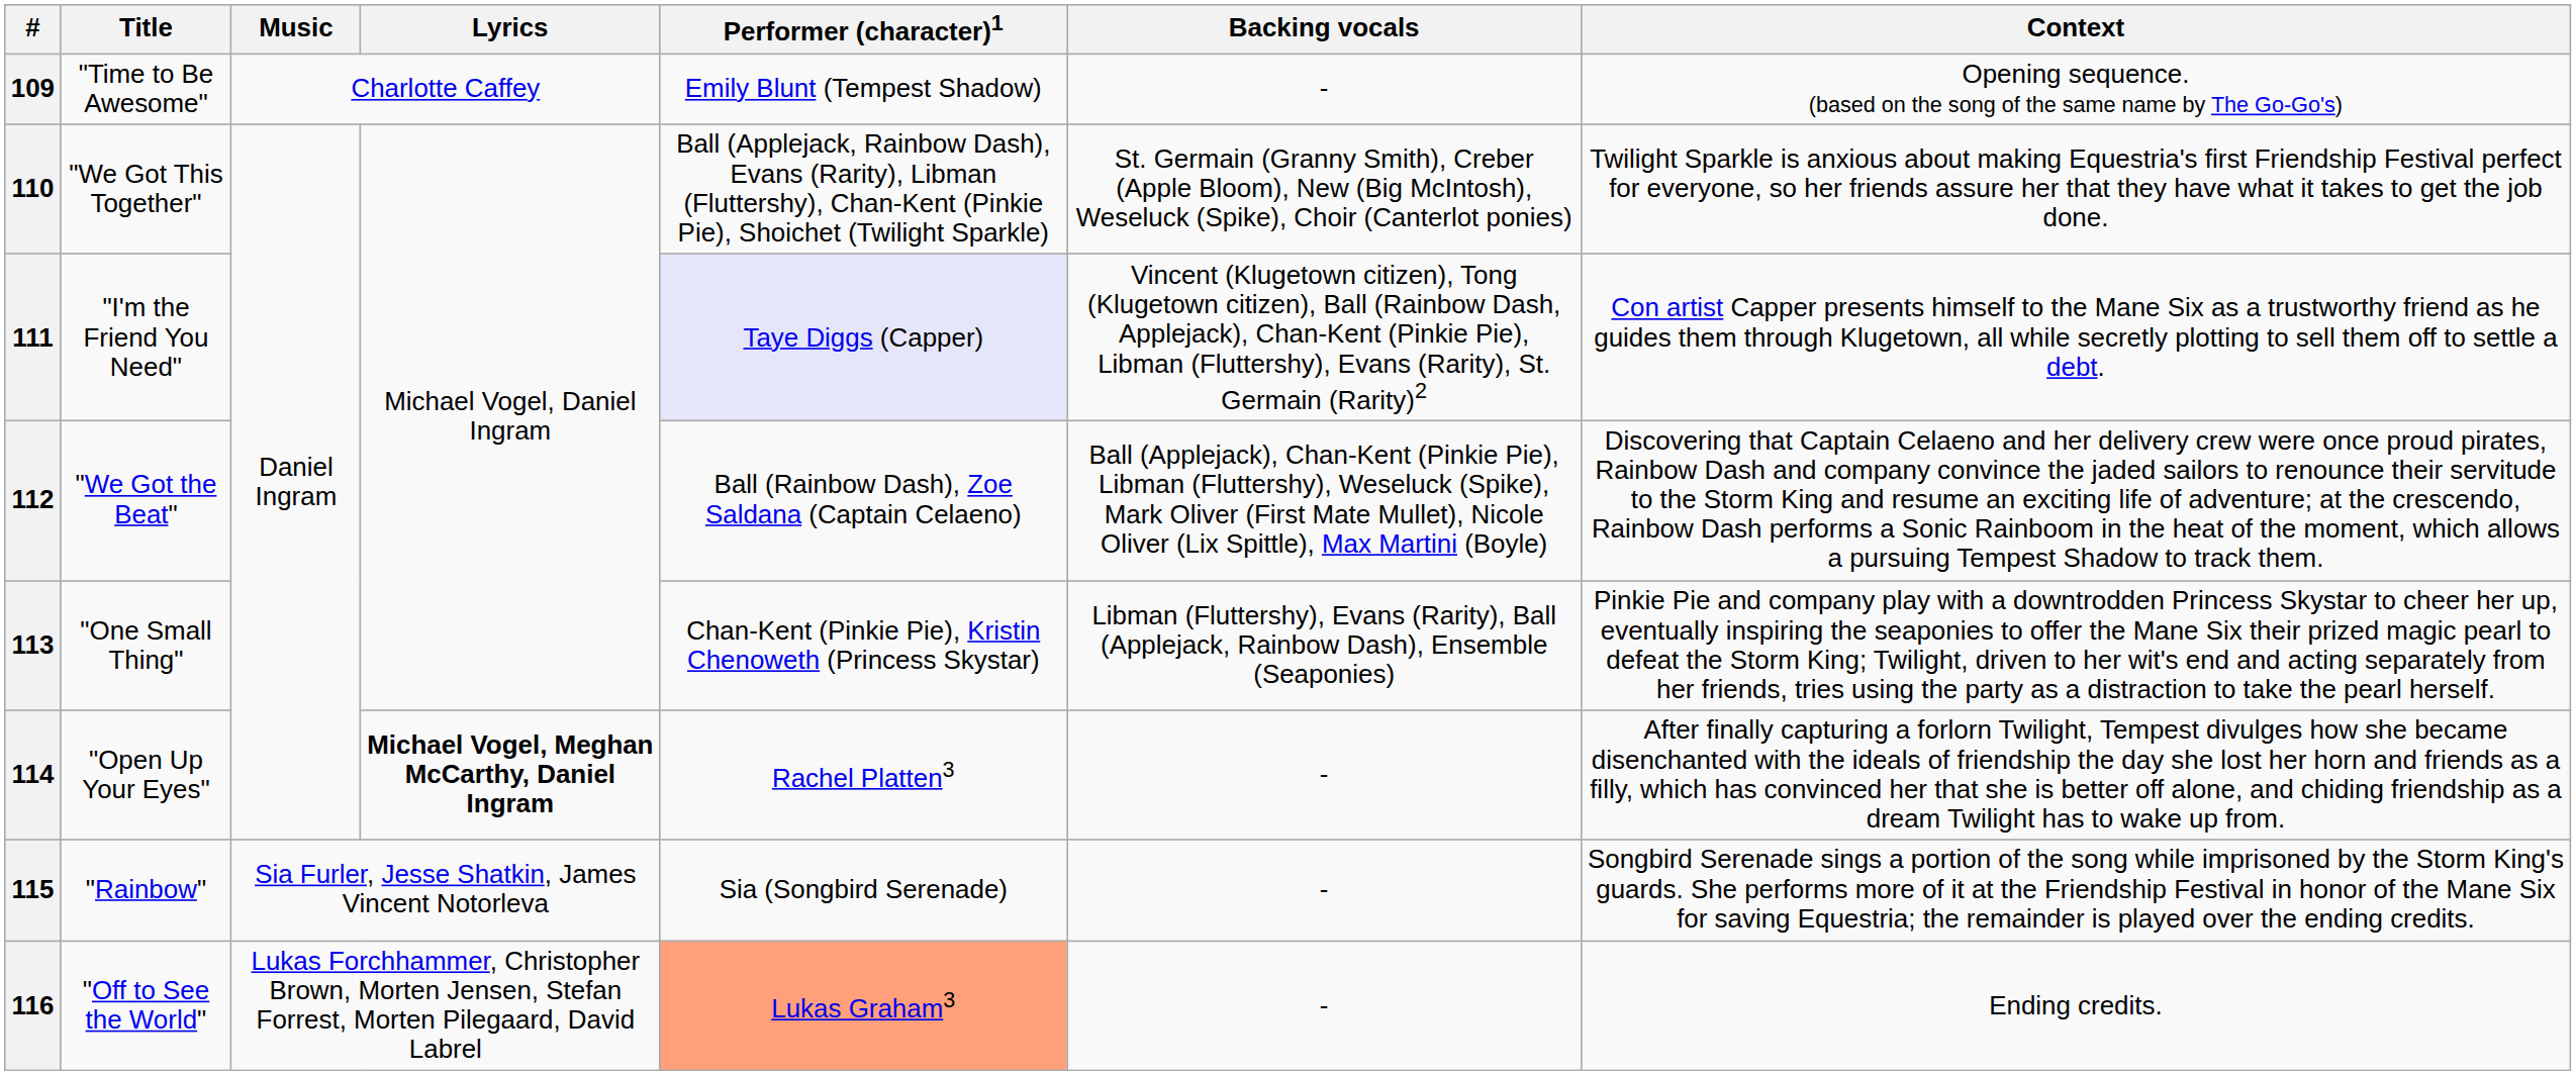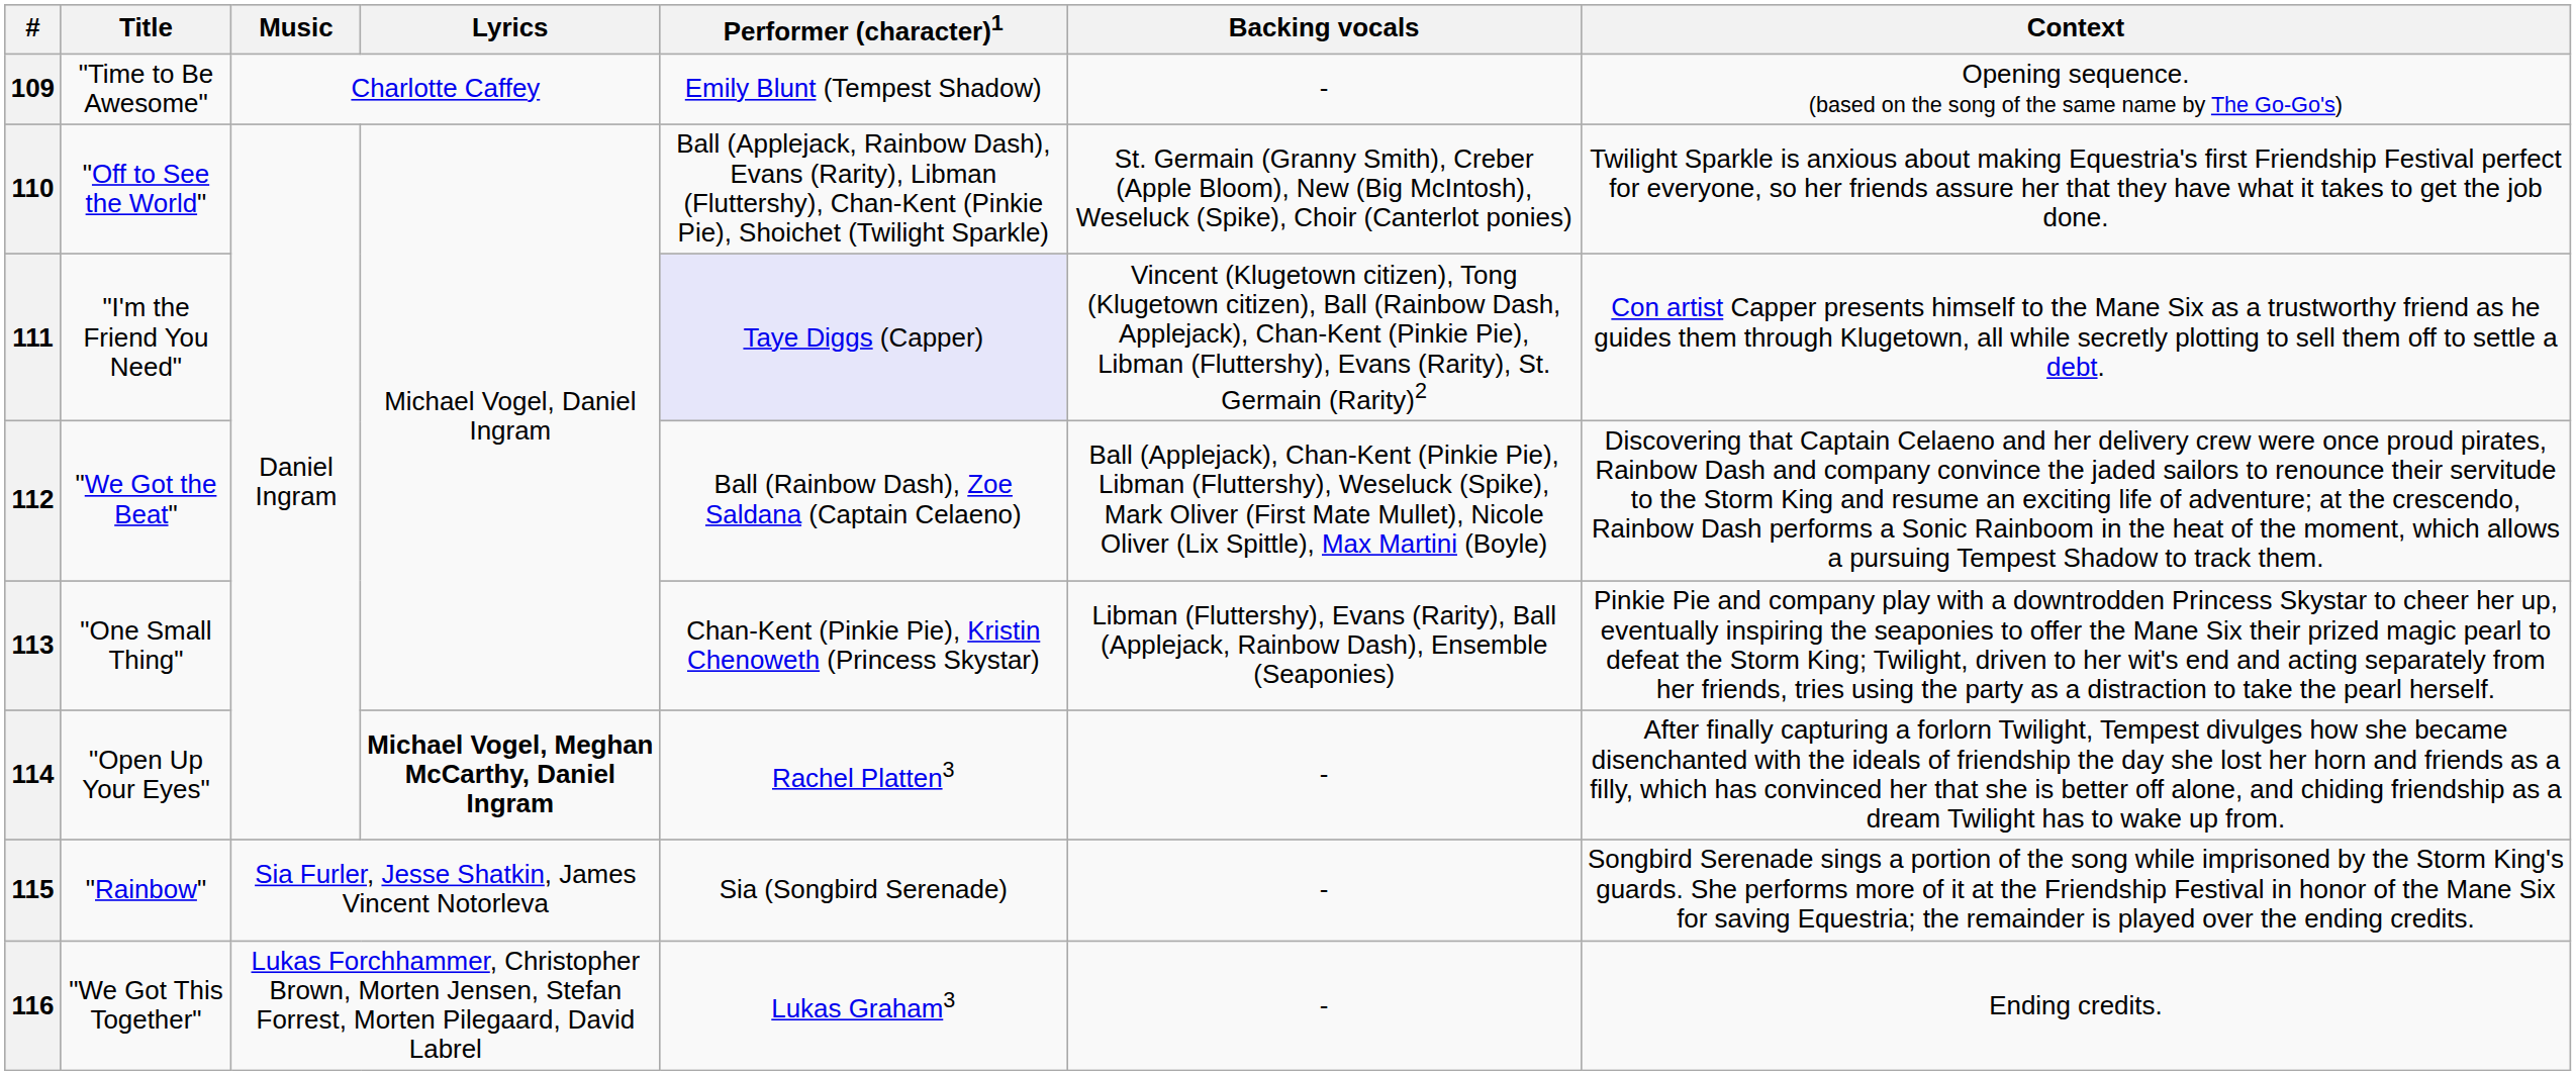 <table class="wikitable sortable" style="text-align: center">
 <tr>
 <th>#</th>
 <th><strong>Title</strong></th>
 <th>Music</th>
 <th>Lyrics</th>
 <th><strong>Performer (character)</strong><sup>1</sup></th>
 <th><strong>Backing vocals</strong></th>
 <th>Context</th>
 </tr>
 <tr>
 <th>109</th>
 <td>"Time to Be Awesome"</td>
 <td colspan=2><a href='#'>Charlotte Caffey</a></td>
 <td><a href='#'>Emily Blunt</a> (Tempest Shadow)</td>
 <td>-</td>
 <td>Opening sequence.<br><small>(based on the song of the same name by <a href='#'>The Go-Go's</a>)</small></td>
 </tr>
 <tr>
 <th>110</th>
-<td>"We Got This Together"</td>
+<td>"<a href='#'>Off to See the World</a>"</td>
 <td rowspan=5>Daniel Ingram</td>
 <td rowspan=4>Michael Vogel, Daniel Ingram</td>
 <td>Ball (Applejack, Rainbow Dash), Evans (Rarity), Libman (Fluttershy), Chan-Kent (Pinkie Pie), Shoichet (Twilight Sparkle)</td>
 <td>St. Germain (Granny Smith), Creber (Apple Bloom), New (Big McIntosh), Weseluck (Spike), Choir (Canterlot ponies)</td>
 <td>Twilight Sparkle is anxious about making Equestria's first Friendship Festival perfect for everyone, so her friends assure her that they have what it takes to get the job done.</td>
 </tr>
 <tr>
 <th>111</th>
 <td>"I'm the Friend You Need"</td>
 <td style="background: lavender;"><a href='#'>Taye Diggs</a> (Capper)</td>
 <td>Vincent (Klugetown citizen), Tong (Klugetown citizen), Ball (Rainbow Dash, Applejack), Chan-Kent (Pinkie Pie), Libman (Fluttershy), Evans (Rarity), St. Germain (Rarity)<sup>2</sup></td>
 <td><a href='#'>Con artist</a> Capper presents himself to the Mane Six as a trustworthy friend as he guides them through Klugetown, all while secretly plotting to sell them off to settle a <a href='#'>debt</a>.</td>
 </tr>
 <tr>
 <th>112</th>
 <td>"<a href='#'>We Got the Beat</a>"</td>
 <td>Ball (Rainbow Dash), <a href='#'>Zoe Saldana</a> (Captain Celaeno)</td>
 <td>Ball (Applejack), Chan-Kent (Pinkie Pie), Libman (Fluttershy), Weseluck (Spike), Mark Oliver (First Mate Mullet), Nicole Oliver (Lix Spittle), <a href='#'>Max Martini</a> (Boyle)</td>
 <td>Discovering that Captain Celaeno and her delivery crew were once proud pirates, Rainbow Dash and company convince the jaded sailors to renounce their servitude to the Storm King and resume an exciting life of adventure; at the crescendo, Rainbow Dash performs a Sonic Rainboom in the heat of the moment, which allows a pursuing Tempest Shadow to track them.</td>
 </tr>
 <tr>
 <th>113</th>
 <td>"One Small Thing"</td>
 <td>Chan-Kent (Pinkie Pie), <a href='#'>Kristin Chenoweth</a> (Princess Skystar)</td>
 <td>Libman (Fluttershy), Evans (Rarity), Ball (Applejack, Rainbow Dash), Ensemble (Seaponies)</td>
 <td>Pinkie Pie and company play with a downtrodden Princess Skystar to cheer her up, eventually inspiring the seaponies to offer the Mane Six their prized magic pearl to defeat the Storm King; Twilight, driven to her wit's end and acting separately from her friends, tries using the party as a distraction to take the pearl herself.</td>
 </tr>
 <tr>
 <th>114</th>
 <td>"Open Up Your Eyes"</td>
 <td><strong>Michael Vogel, Meghan McCarthy, Daniel Ingram</strong></td>
 <td><a href='#'>Rachel Platten</a><sup>3</sup></td>
 <td>-</td>
 <td>After finally capturing a forlorn Twilight, Tempest divulges how she became disenchanted with the ideals of friendship the day she lost her horn and friends as a filly, which has convinced her that she is better off alone, and chiding friendship as a dream Twilight has to wake up from.</td>
 </tr>
 <tr>
 <th>115</th>
 <td>"<a href='#'>Rainbow</a>"</td>
 <td colspan=2><a href='#'>Sia Furler</a>, <a href='#'>Jesse Shatkin</a>, James Vincent Notorleva</td>
 <td>Sia (Songbird Serenade)</td>
 <td>-</td>
 <td>Songbird Serenade sings a portion of the song while imprisoned by the Storm King's guards. She performs more of it at the Friendship Festival in honor of the Mane Six for saving Equestria; the remainder is played over the ending credits.</td>
 </tr>
 <tr>
 <th>116</th>
-<td>"<a href='#'>Off to See the World</a>"</td>
+<td>"We Got This Together"</td>
 <td colspan=2><a href='#'>Lukas Forchhammer</a>, Christopher Brown, Morten Jensen, Stefan Forrest, Morten Pilegaard, David Labrel</td>
-<td style="background: lightsalmon;"><a href='#'>Lukas Graham</a><sup>3</sup></td>
+<td><a href='#'>Lukas Graham</a><sup>3</sup></td>
 <td>-</td>
 <td>Ending credits.</td>
 </tr>
 </table>
